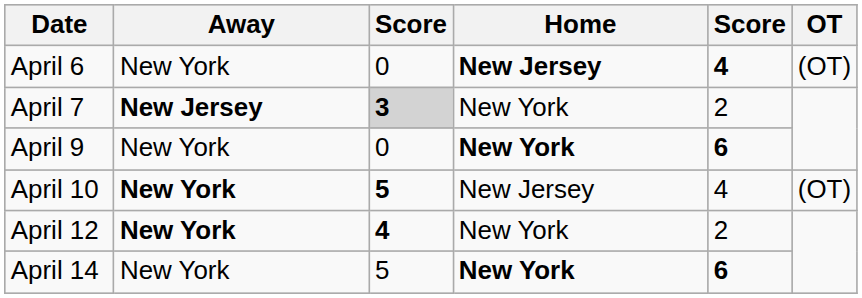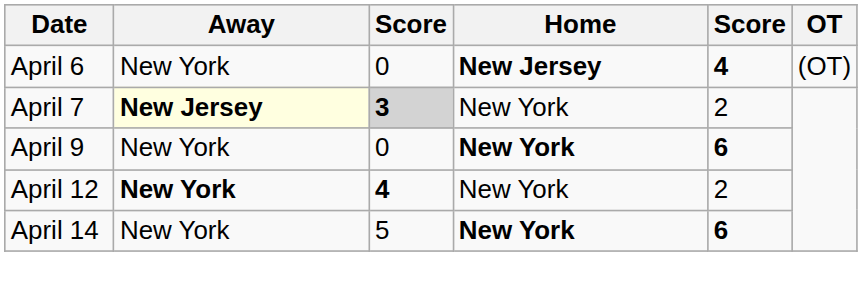 <table class="wikitable">
 <tr>
 <th bgcolor="#DDDDFF" width="60">Date</th>
 <th bgcolor="#DDDDFF" width="150">Away</th>
 <th bgcolor="#DDDDFF" width="5">Score</th>
 <th bgcolor="#DDDDFF" width="150">Home</th>
 <th bgcolor="#DDDDFF" width="5">Score</th>
 <th bgcolor="#DDDDFF" width="5">OT</th>
 </tr>
 <tr>
 <td>April 6</td>
 <td>New York</td>
 <td>0</td>
 <td><strong>New Jersey </strong></td>
 <td><strong>4</strong></td>
 <td>(OT)</td>
 </tr>
 <tr>
 <td>April 7</td>
-<td><strong>New Jersey</strong></td>
+<td style="background: lightyellow;"><strong>New Jersey</strong></td>
 <td style="background: lightgrey;"><strong>3</strong></td>
 <td>New York</td>
 <td>2</td>
 </tr>
 <tr>
 <td>April 9</td>
 <td>New York</td>
 <td>0</td>
 <td><strong>New York</strong></td>
 <td><strong>6</strong></td>
-</tr>
-<tr>
-<td>April 10</td>
-<td><strong>New York </strong></td>
-<td><strong>5</strong></td>
-<td>New Jersey</td>
-<td>4</td>
-<td>(OT)</td>
 </tr>
 <tr>
 <td>April 12</td>
 <td><strong>New York </strong></td>
 <td><strong>4</strong></td>
 <td>New York</td>
 <td>2</td>
 </tr>
 <tr>
 <td>April 14</td>
 <td>New York</td>
 <td>5</td>
 <td><strong>New York</strong></td>
 <td><strong>6</strong></td>
 </tr>
 </table>
